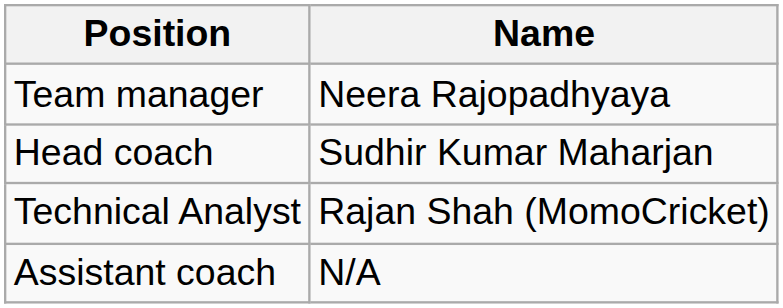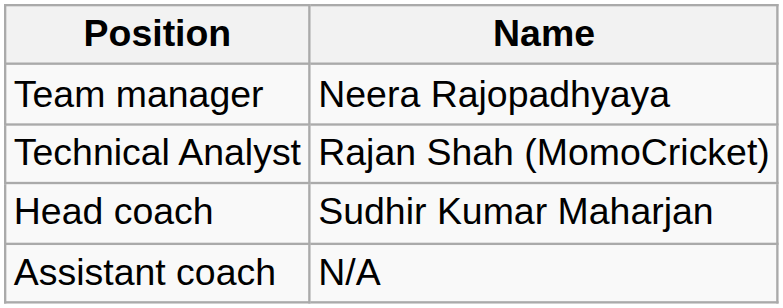 <table class="wikitable">
 <tr>
 <th>Position</th>
 <th>Name</th>
 </tr>
 <tr>
 <td>Team manager</td>
 <td>Neera Rajopadhyaya</td>
 </tr>
 <tr>
+<td>Technical Analyst</td>
+<td>Rajan Shah (MomoCricket)</td>
+</tr>
+<tr>
 <td>Head coach</td>
 <td>Sudhir Kumar Maharjan</td>
-</tr>
-<tr>
-<td>Technical Analyst</td>
-<td>Rajan Shah (MomoCricket)</td>
 </tr>
 <tr>
 <td>Assistant coach</td>
 <td>N/A</td>
 </tr>
 </table>
